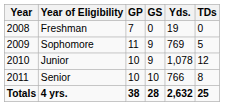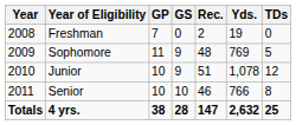 <table class="wikitable">
 <tr>
 <th>Year</th>
 <th>Year of Eligibility</th>
 <th>GP</th>
 <th>GS</th>
+<th>Rec.</th>
 <th>Yds.</th>
 <th>TDs</th>
 </tr>
 <tr>
 <td>2008</td>
 <td>Freshman</td>
 <td>7</td>
 <td>0</td>
+<td>2</td>
 <td>19</td>
 <td>0</td>
 </tr>
 <tr>
 <td>2009</td>
 <td>Sophomore</td>
 <td>11</td>
 <td>9</td>
+<td>48</td>
 <td>769</td>
 <td>5</td>
 </tr>
 <tr>
 <td>2010</td>
 <td>Junior</td>
 <td>10</td>
 <td>9</td>
+<td>51</td>
 <td>1,078</td>
 <td>12</td>
 </tr>
 <tr>
 <td>2011</td>
 <td>Senior</td>
 <td>10</td>
 <td>10</td>
+<td>46</td>
 <td>766</td>
 <td>8</td>
 </tr>
 <tr>
 <td><strong>Totals</strong></td>
 <td><strong>4 yrs.</strong></td>
 <td><strong>38</strong></td>
 <td><strong>28</strong></td>
+<td><strong>147</strong></td>
 <td><strong>2,632</strong></td>
 <td><strong>25</strong></td>
 </tr>
 </table>
